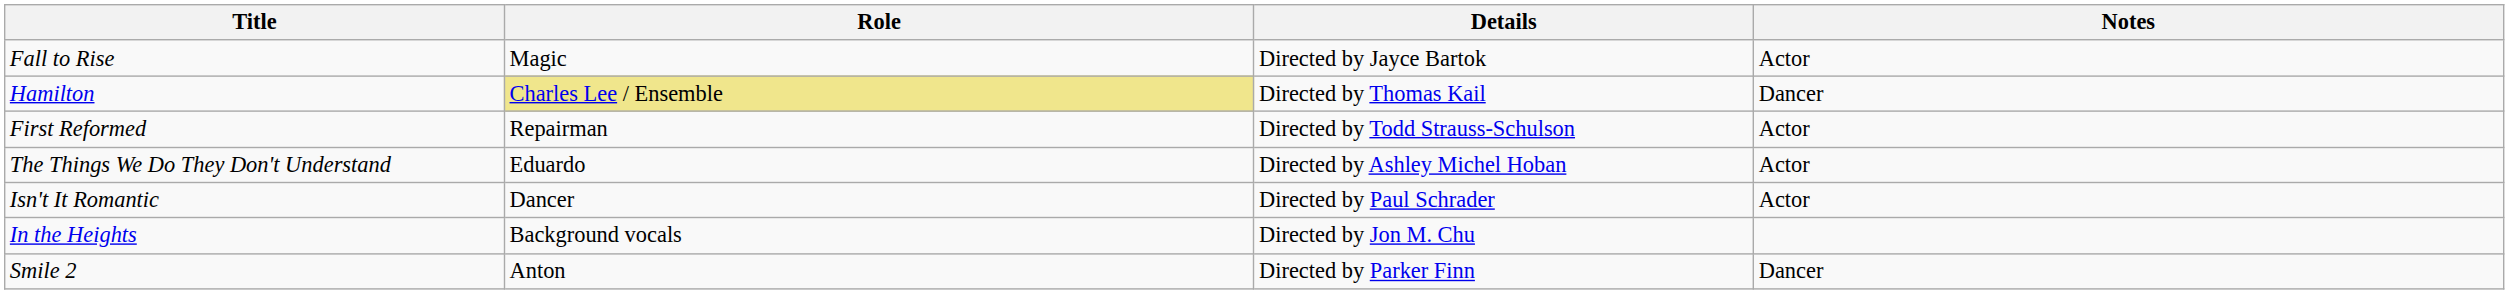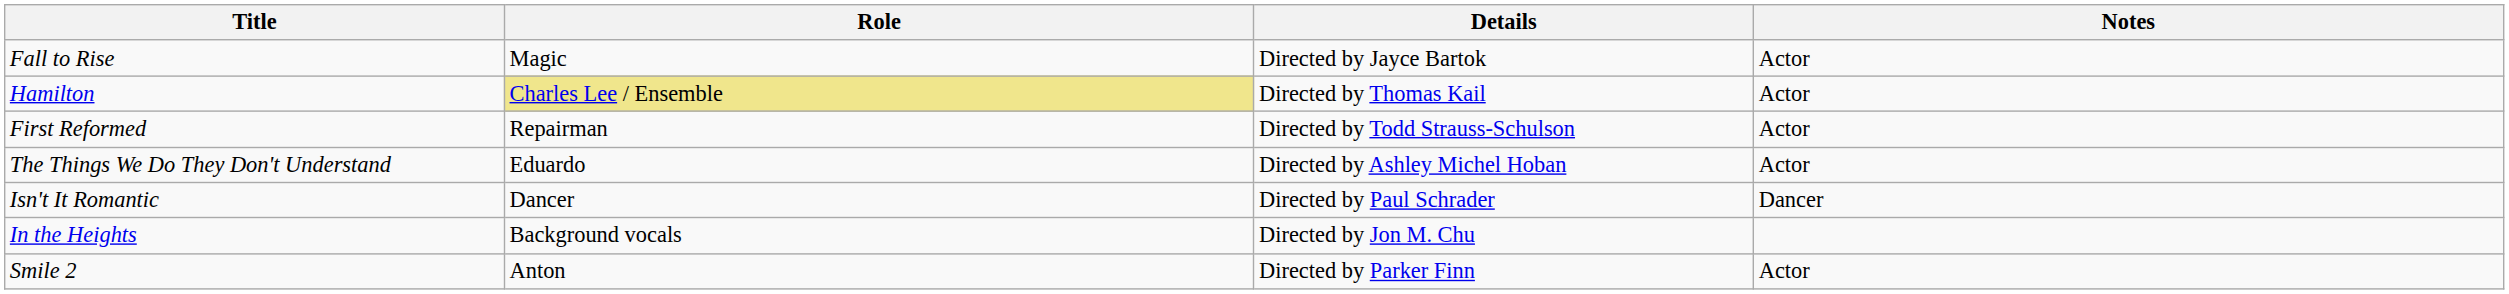 <table class="wikitable" style="width: 90%;">
 <tr>
 <th style="width: 20%;">Title</th>
 <th style="width: 30%;">Role</th>
 <th style="width: 20%;">Details</th>
 <th style="width: 30%;">Notes</th>
 </tr>
 <tr>
 <td><em>Fall to Rise</em></td>
 <td>Magic</td>
 <td>Directed by Jayce Bartok</td>
 <td>Actor</td>
 </tr>
 <tr>
 <td><em><a href='#'>Hamilton</a></em></td>
 <td style="background: khaki;"><a href='#'>Charles Lee</a> / Ensemble</td>
 <td>Directed by <a href='#'>Thomas Kail</a></td>
-<td>Dancer</td>
+<td>Actor</td>
 </tr>
 <tr>
 <td><em>First Reformed</em></td>
 <td>Repairman</td>
 <td>Directed by <a href='#'>Todd Strauss-Schulson</a></td>
 <td>Actor</td>
 </tr>
 <tr>
 <td><em>The Things We Do They Don't Understand</em></td>
 <td>Eduardo</td>
 <td>Directed by <a href='#'>Ashley Michel Hoban</a></td>
 <td>Actor</td>
 </tr>
 <tr>
 <td><em>Isn't It Romantic</em></td>
 <td>Dancer</td>
 <td>Directed by <a href='#'>Paul Schrader</a></td>
-<td>Actor</td>
+<td>Dancer</td>
 </tr>
 <tr>
 <td><em><a href='#'>In the Heights</a></em></td>
 <td>Background vocals</td>
 <td>Directed by <a href='#'>Jon M. Chu</a></td>
 </tr>
 <tr>
 <td><em>Smile 2</em></td>
 <td>Anton</td>
 <td>Directed by <a href='#'>Parker Finn</a></td>
-<td>Dancer</td>
+<td>Actor</td>
 </tr>
 </table>
